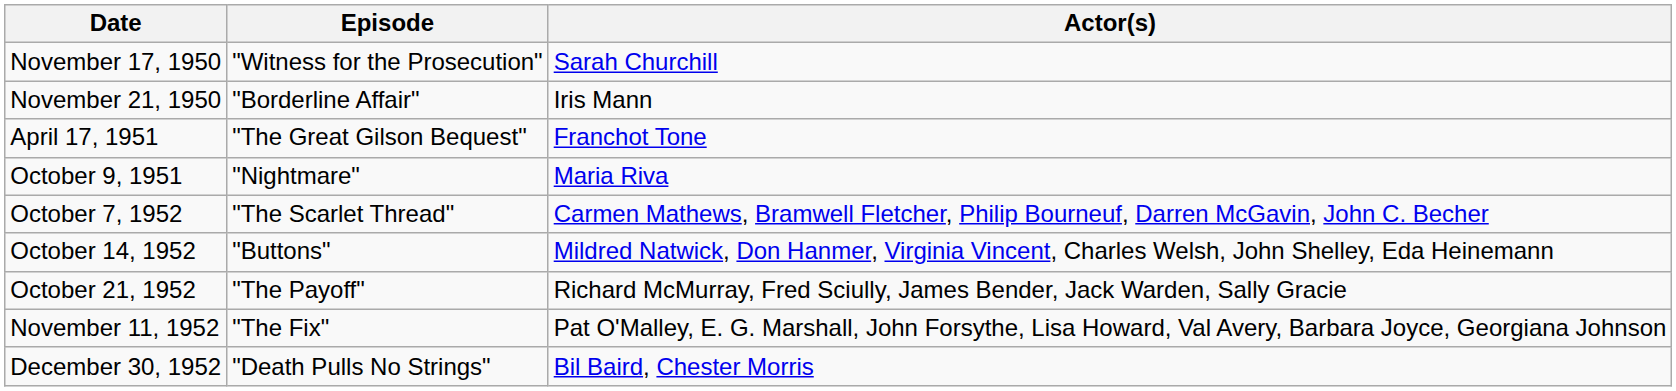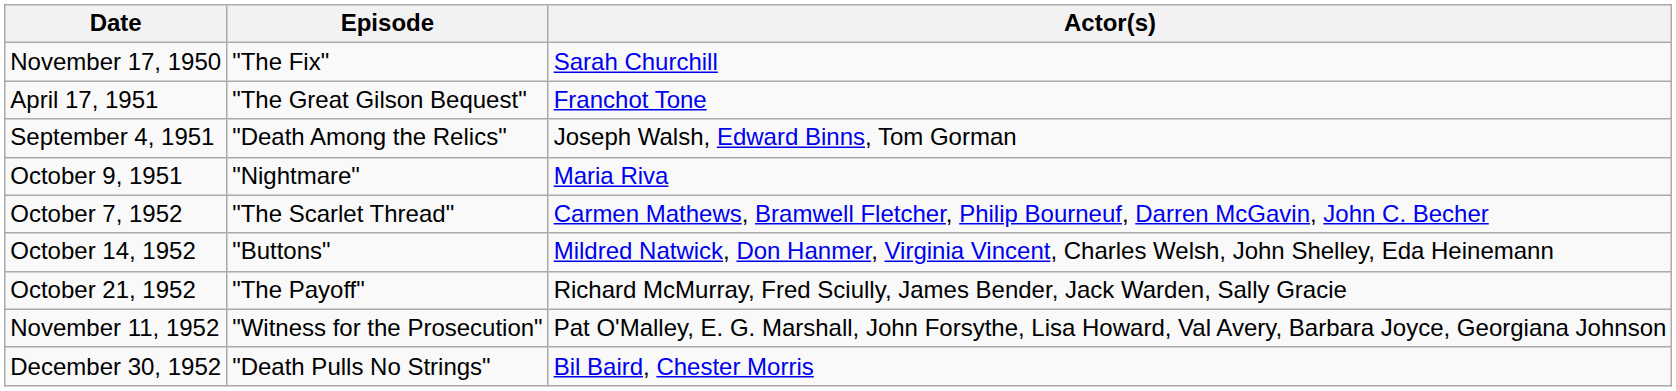 <table class="wikitable">
 <tr>
 <th>Date</th>
 <th>Episode</th>
 <th>Actor(s)</th>
 </tr>
 <tr>
 <td>November 17, 1950</td>
-<td>"Witness for the Prosecution"</td>
+<td>"The Fix"</td>
 <td><a href='#'>Sarah Churchill</a></td>
-</tr>
-<tr>
-<td>November 21, 1950</td>
-<td>"Borderline Affair"</td>
-<td>Iris Mann</td>
 </tr>
 <tr>
 <td>April 17, 1951</td>
 <td>"The Great Gilson Bequest"</td>
 <td><a href='#'>Franchot Tone</a></td>
+</tr>
+<tr>
+<td>September 4, 1951</td>
+<td>"Death Among the Relics"</td>
+<td>Joseph Walsh, <a href='#'>Edward Binns</a>, Tom Gorman</td>
 </tr>
 <tr>
 <td>October 9, 1951</td>
 <td>"Nightmare"</td>
 <td><a href='#'>Maria Riva</a></td>
 </tr>
 <tr>
 <td>October 7, 1952</td>
 <td>"The Scarlet Thread"</td>
 <td><a href='#'>Carmen Mathews</a>, <a href='#'>Bramwell Fletcher</a>, <a href='#'>Philip Bourneuf</a>, <a href='#'>Darren McGavin</a>, <a href='#'>John C. Becher</a></td>
 </tr>
 <tr>
 <td>October 14, 1952</td>
 <td>"Buttons"</td>
 <td><a href='#'>Mildred Natwick</a>, <a href='#'>Don Hanmer</a>, <a href='#'>Virginia Vincent</a>, Charles Welsh, John Shelley, Eda Heinemann</td>
 </tr>
 <tr>
 <td>October 21, 1952</td>
 <td>"The Payoff"</td>
 <td>Richard McMurray, Fred Sciully, James Bender, Jack Warden, Sally Gracie</td>
 </tr>
 <tr>
 <td>November 11, 1952</td>
-<td>"The Fix"</td>
+<td>"Witness for the Prosecution"</td>
 <td>Pat O'Malley, E. G. Marshall, John Forsythe, Lisa Howard, Val Avery, Barbara Joyce, Georgiana Johnson</td>
 </tr>
 <tr>
 <td>December 30, 1952</td>
 <td>"Death Pulls No Strings"</td>
 <td><a href='#'>Bil Baird</a>, <a href='#'>Chester Morris</a></td>
 </tr>
 </table>
